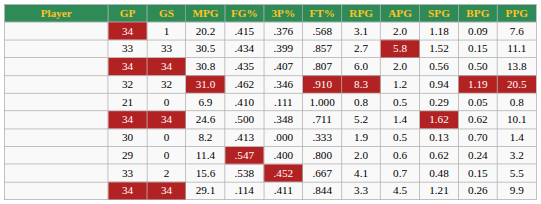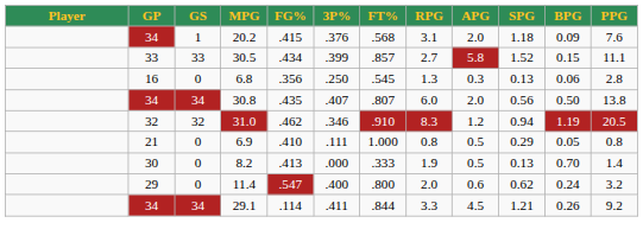 <table class="wikitable sortable" style="text-align:center;">
 <tr>
 <th style="background:#2E8B57;color:#FFC322;" width="16%">Player</th>
 <th style="background:#2E8B57;color:#FFC322;" width="6%">GP</th>
 <th style="background:#2E8B57;color:#FFC322;" width="6%">GS</th>
 <th style="background:#2E8B57;color:#FFC322;" width="6%">MPG</th>
 <th style="background:#2E8B57;color:#FFC322;" width="6%">FG%</th>
 <th style="background:#2E8B57;color:#FFC322;" width="6%">3P%</th>
 <th style="background:#2E8B57;color:#FFC322;" width="6%">FT%</th>
 <th style="background:#2E8B57;color:#FFC322;" width="6%">RPG</th>
 <th style="background:#2E8B57;color:#FFC322;" width="6%">APG</th>
 <th style="background:#2E8B57;color:#FFC322;" width="6%">SPG</th>
 <th style="background:#2E8B57;color:#FFC322;" width="6%">BPG</th>
 <th style="background:#2E8B57;color:#FFC322;" width="6%">PPG</th>
 </tr>
 <tr>
 <td></td>
 <td style="background:#B22222;color:white;">34</td>
 <td>1</td>
 <td>20.2</td>
 <td>.415</td>
 <td>.376</td>
 <td>.568</td>
 <td>3.1</td>
 <td>2.0</td>
 <td>1.18</td>
 <td>0.09</td>
 <td>7.6</td>
 </tr>
 <tr>
 <td></td>
 <td>33</td>
 <td>33</td>
 <td>30.5</td>
 <td>.434</td>
 <td>.399</td>
 <td>.857</td>
 <td>2.7</td>
 <td style="background:#B22222;color:white;">5.8</td>
 <td>1.52</td>
 <td>0.15</td>
 <td>11.1</td>
 </tr>
 <tr>
 <td></td>
+<td>16</td>
+<td>0</td>
+<td>6.8</td>
+<td>.356</td>
+<td>.250</td>
+<td>.545</td>
+<td>1.3</td>
+<td>0.3</td>
+<td>0.13</td>
+<td>0.06</td>
+<td>2.8</td>
+</tr>
+<tr>
+<td></td>
 <td style="background:#B22222;color:white;">34</td>
 <td style="background:#B22222;color:white;">34</td>
 <td>30.8</td>
 <td>.435</td>
 <td>.407</td>
 <td>.807</td>
 <td>6.0</td>
 <td>2.0</td>
 <td>0.56</td>
 <td>0.50</td>
 <td>13.8</td>
 </tr>
 <tr>
 <td></td>
 <td>32</td>
 <td>32</td>
 <td style="background:#B22222;color:white;">31.0</td>
 <td>.462</td>
 <td>.346</td>
 <td style="background:#B22222;color:white;">.910</td>
 <td style="background:#B22222;color:white;">8.3</td>
 <td>1.2</td>
 <td>0.94</td>
 <td style="background:#B22222;color:white;">1.19</td>
 <td style="background:#B22222;color:white;">20.5</td>
 </tr>
 <tr>
 <td></td>
 <td>21</td>
 <td>0</td>
 <td>6.9</td>
 <td>.410</td>
 <td>.111</td>
 <td>1.000</td>
 <td>0.8</td>
 <td>0.5</td>
 <td>0.29</td>
 <td>0.05</td>
 <td>0.8</td>
 </tr>
 <tr>
 <td></td>
-<td style="background:#B22222;color:white;">34</td>
-<td style="background:#B22222;color:white;">34</td>
-<td>24.6</td>
-<td>.500</td>
-<td>.348</td>
-<td>.711</td>
-<td>5.2</td>
-<td>1.4</td>
-<td style="background:#B22222;color:white;">1.62</td>
-<td>0.62</td>
-<td>10.1</td>
-</tr>
-<tr>
-<td></td>
 <td>30</td>
 <td>0</td>
 <td>8.2</td>
 <td>.413</td>
 <td>.000</td>
 <td>.333</td>
 <td>1.9</td>
 <td>0.5</td>
 <td>0.13</td>
 <td>0.70</td>
 <td>1.4</td>
 </tr>
 <tr>
 <td></td>
 <td>29</td>
 <td>0</td>
 <td>11.4</td>
 <td style="background:#B22222;color:white;">.547</td>
 <td>.400</td>
 <td>.800</td>
 <td>2.0</td>
 <td>0.6</td>
 <td>0.62</td>
 <td>0.24</td>
 <td>3.2</td>
 </tr>
 <tr>
 <td></td>
-<td>33</td>
-<td>2</td>
-<td>15.6</td>
-<td>.538</td>
-<td style="background:#B22222;color:white;">.452</td>
-<td>.667</td>
-<td>4.1</td>
-<td>0.7</td>
-<td>0.48</td>
-<td>0.15</td>
-<td>5.5</td>
-</tr>
-<tr>
-<td></td>
 <td style="background:#B22222;color:white;">34</td>
 <td style="background:#B22222;color:white;">34</td>
 <td>29.1</td>
 <td>.114</td>
 <td>.411</td>
 <td>.844</td>
 <td>3.3</td>
 <td>4.5</td>
 <td>1.21</td>
 <td>0.26</td>
-<td>9.9</td>
+<td>9.2</td>
 </tr>
 </table>
